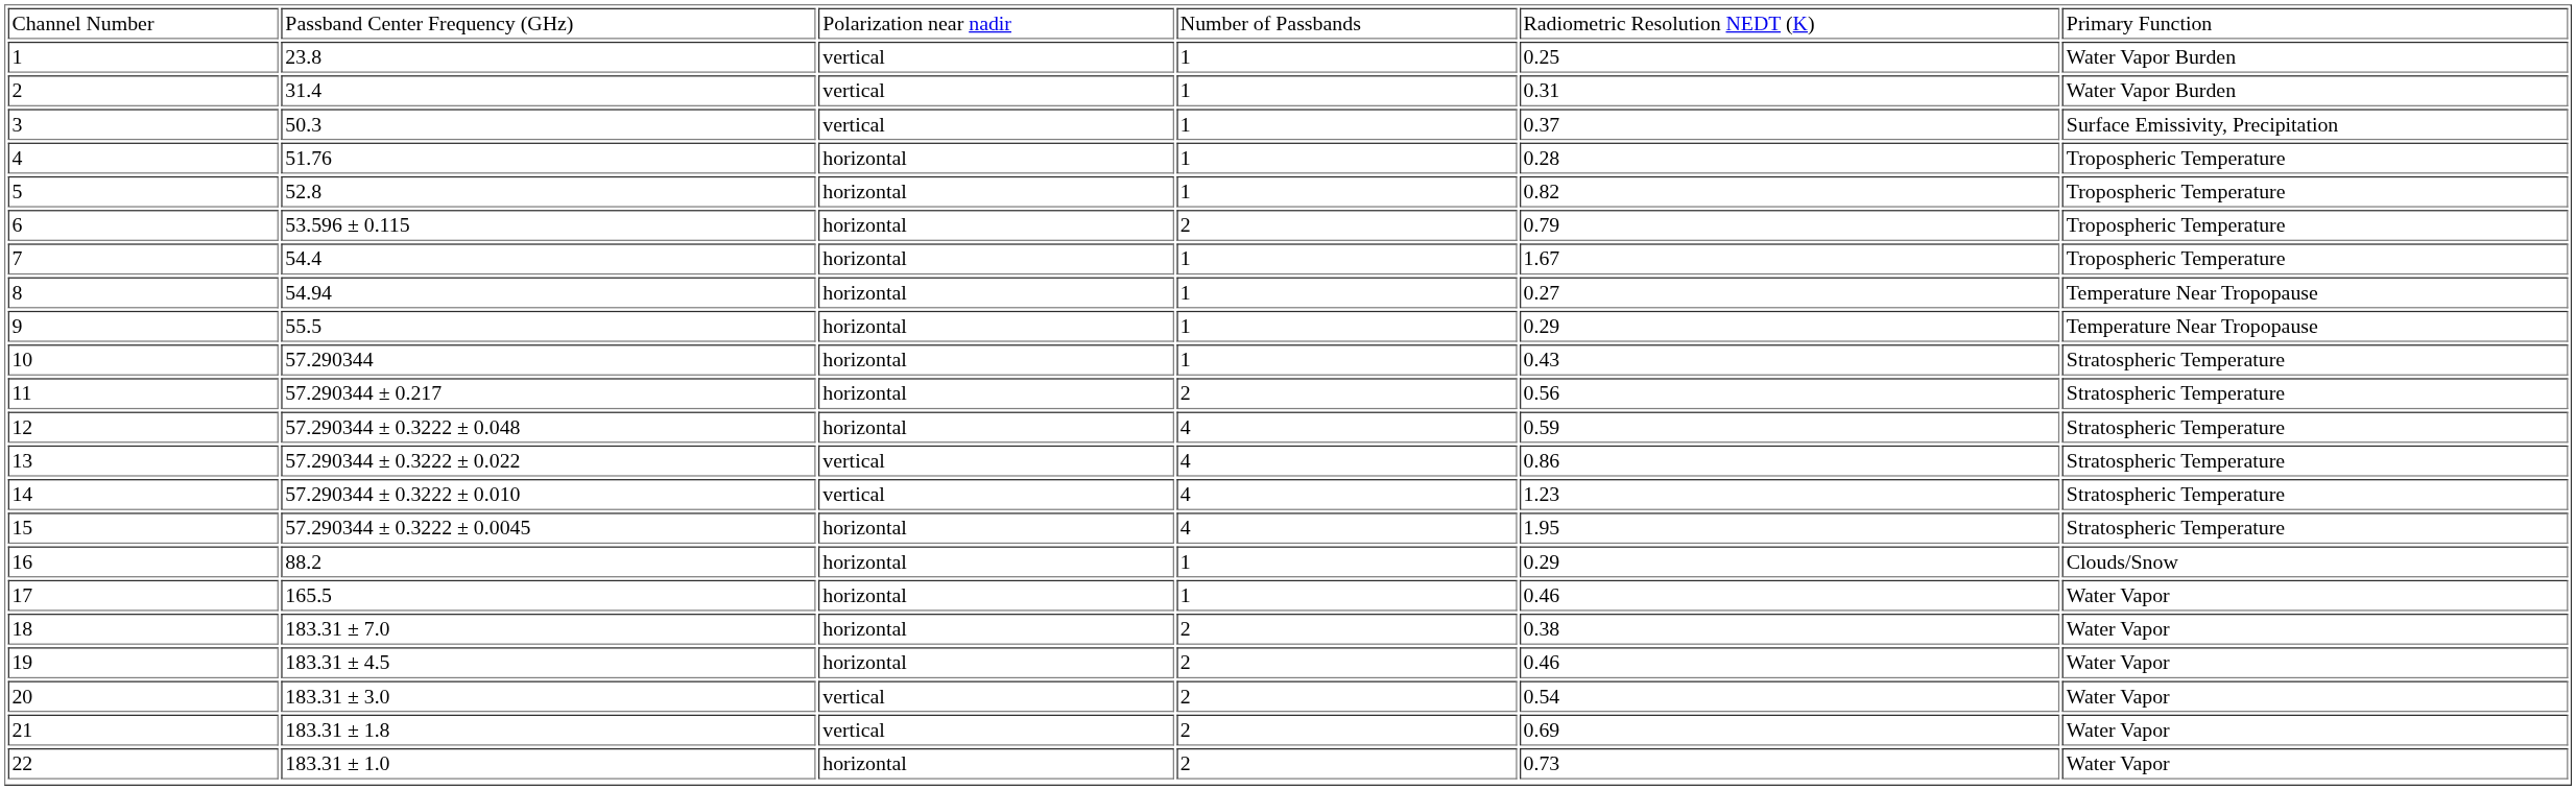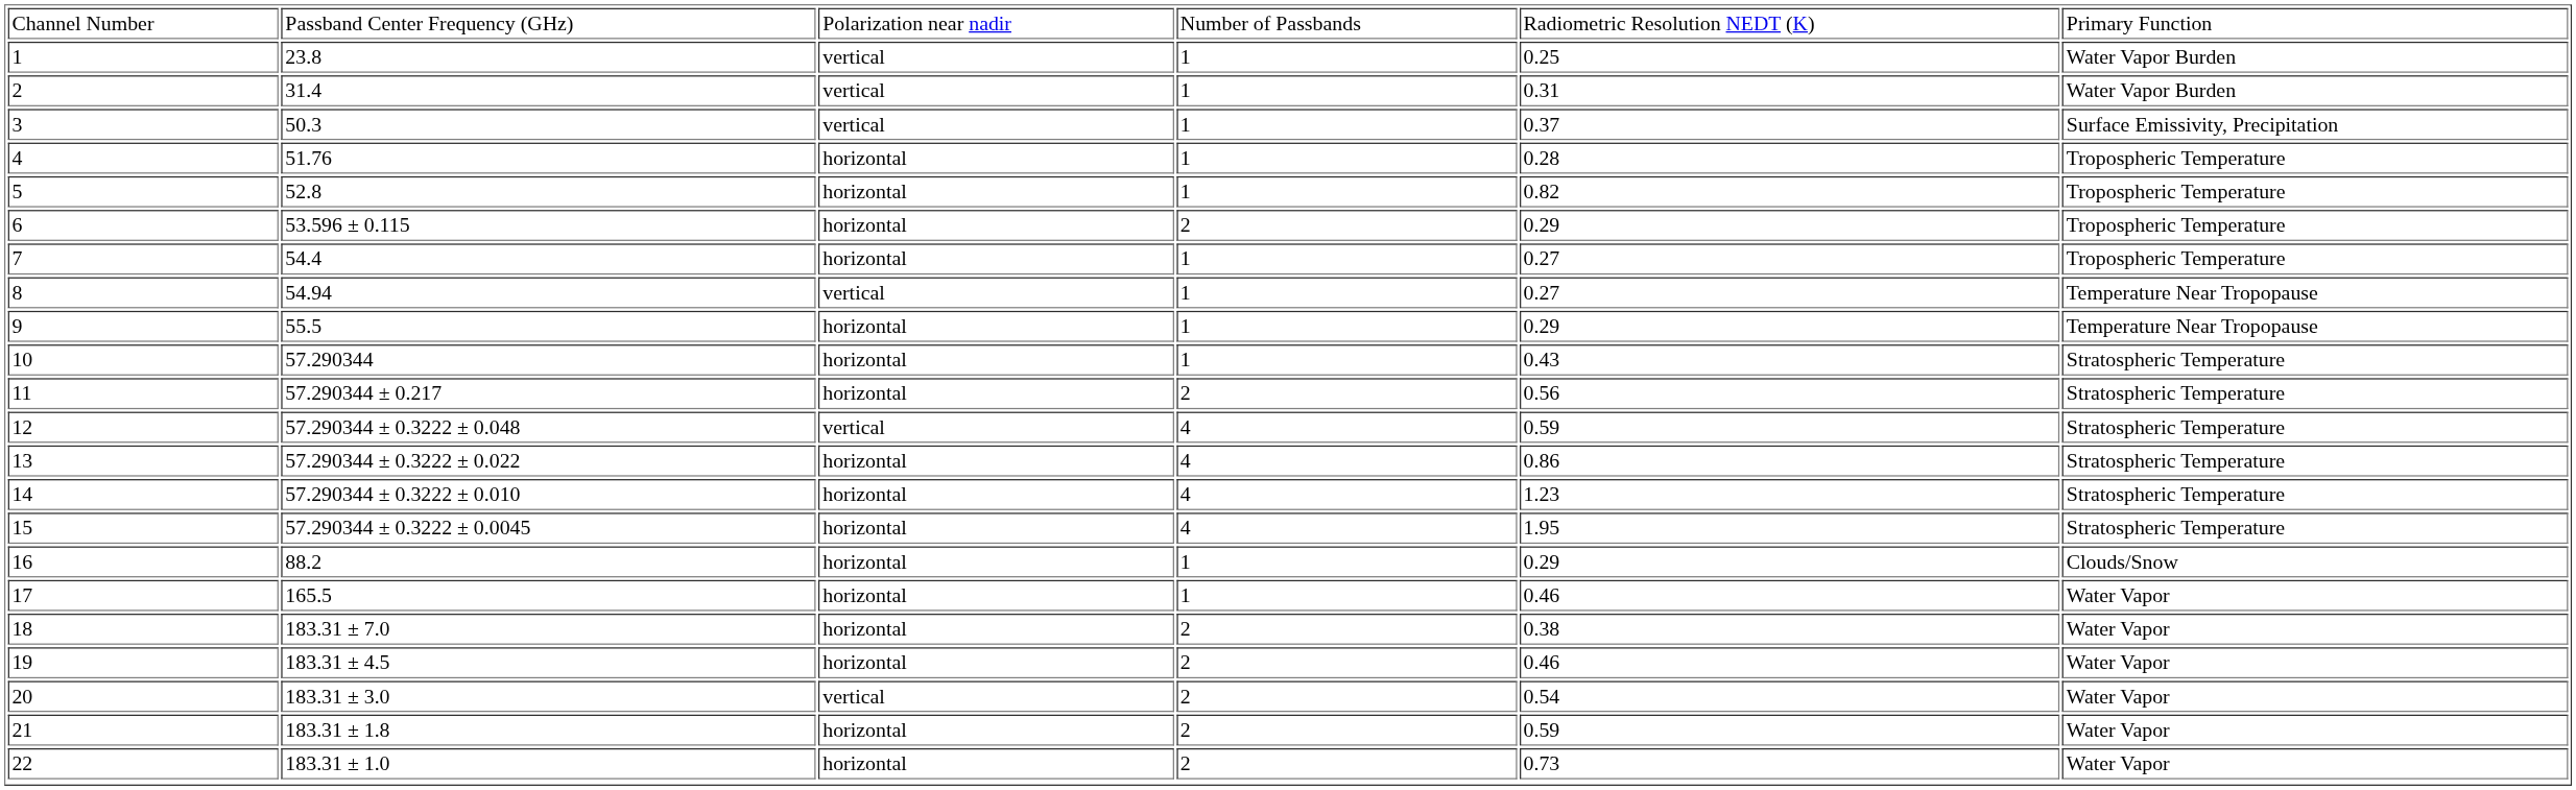 <table border="1" width="100%" cellpadding="2" cellspacing="2">
 <tr>
 <td valign="top">Channel Number</td>
 <td valign="top">Passband Center Frequency (GHz)<br></td>
 <td valign="top">Polarization near <a href='#'>nadir</a><br></td>
 <td valign="top">Number of Passbands<br></td>
 <td valign="top">Radiometric Resolution <a href='#'>NEDT</a> (<a href='#'>K</a>)<br></td>
 <td valign="top">Primary Function <br></td>
 </tr>
 <tr>
 <td>1</td>
 <td>23.8</td>
 <td>vertical</td>
 <td>1</td>
 <td>0.25</td>
 <td>Water Vapor Burden</td>
 </tr>
 <tr>
 <td>2</td>
 <td>31.4</td>
 <td>vertical</td>
 <td>1</td>
 <td>0.31</td>
 <td>Water Vapor Burden</td>
 </tr>
 <tr>
 <td>3</td>
 <td>50.3</td>
 <td>vertical</td>
 <td>1</td>
 <td>0.37</td>
 <td>Surface Emissivity, Precipitation</td>
 </tr>
 <tr>
 <td>4</td>
 <td>51.76</td>
 <td>horizontal</td>
 <td>1</td>
 <td>0.28</td>
 <td>Tropospheric Temperature</td>
 </tr>
 <tr>
 <td>5</td>
 <td>52.8</td>
 <td>horizontal</td>
 <td>1</td>
 <td>0.82</td>
 <td>Tropospheric Temperature</td>
 </tr>
 <tr>
 <td>6</td>
 <td>53.596 ± 0.115</td>
 <td>horizontal</td>
 <td>2</td>
-<td>0.79</td>
+<td>0.29</td>
 <td>Tropospheric Temperature</td>
 </tr>
 <tr>
 <td>7</td>
 <td>54.4</td>
 <td>horizontal</td>
 <td>1</td>
-<td>1.67</td>
+<td>0.27</td>
 <td>Tropospheric Temperature</td>
 </tr>
 <tr>
 <td>8</td>
 <td>54.94</td>
-<td>horizontal</td>
+<td>vertical</td>
 <td>1</td>
 <td>0.27</td>
 <td>Temperature Near Tropopause</td>
 </tr>
 <tr>
 <td>9</td>
 <td>55.5</td>
 <td>horizontal</td>
 <td>1</td>
 <td>0.29</td>
 <td>Temperature Near Tropopause</td>
 </tr>
 <tr>
 <td>10</td>
 <td>57.290344</td>
 <td>horizontal</td>
 <td>1</td>
 <td>0.43</td>
 <td>Stratospheric Temperature</td>
 </tr>
 <tr>
 <td>11</td>
 <td>57.290344 ± 0.217</td>
 <td>horizontal</td>
 <td>2</td>
 <td>0.56</td>
 <td>Stratospheric Temperature</td>
 </tr>
 <tr>
 <td>12</td>
 <td>57.290344 ± 0.3222 ± 0.048</td>
-<td>horizontal</td>
+<td>vertical</td>
 <td>4</td>
 <td>0.59</td>
 <td>Stratospheric Temperature</td>
 </tr>
 <tr>
 <td>13</td>
 <td>57.290344 ± 0.3222 ± 0.022</td>
-<td>vertical</td>
+<td>horizontal</td>
 <td>4</td>
 <td>0.86</td>
 <td>Stratospheric Temperature</td>
 </tr>
 <tr>
 <td>14</td>
 <td>57.290344 ± 0.3222 ± 0.010</td>
-<td>vertical</td>
+<td>horizontal</td>
 <td>4</td>
 <td>1.23</td>
 <td>Stratospheric Temperature</td>
 </tr>
 <tr>
 <td>15</td>
 <td>57.290344 ± 0.3222 ± 0.0045</td>
 <td>horizontal</td>
 <td>4</td>
 <td>1.95</td>
 <td>Stratospheric Temperature</td>
 </tr>
 <tr>
 <td>16</td>
 <td>88.2</td>
 <td>horizontal</td>
 <td>1</td>
 <td>0.29</td>
 <td>Clouds/Snow</td>
 </tr>
 <tr>
 <td>17</td>
 <td>165.5</td>
 <td>horizontal</td>
 <td>1</td>
 <td>0.46</td>
 <td>Water Vapor</td>
 </tr>
 <tr>
 <td>18</td>
 <td>183.31 ± 7.0</td>
 <td>horizontal</td>
 <td>2</td>
 <td>0.38</td>
 <td>Water Vapor</td>
 </tr>
 <tr>
 <td>19</td>
 <td>183.31 ± 4.5</td>
 <td>horizontal</td>
 <td>2</td>
 <td>0.46</td>
 <td>Water Vapor</td>
 </tr>
 <tr>
 <td>20</td>
 <td>183.31 ± 3.0</td>
 <td>vertical</td>
 <td>2</td>
 <td>0.54</td>
 <td>Water Vapor</td>
 </tr>
 <tr>
 <td>21</td>
 <td>183.31 ± 1.8</td>
-<td>vertical</td>
+<td>horizontal</td>
 <td>2</td>
-<td>0.69</td>
+<td>0.59</td>
 <td>Water Vapor</td>
 </tr>
 <tr>
 <td>22</td>
 <td>183.31 ± 1.0</td>
 <td>horizontal</td>
 <td>2</td>
 <td>0.73</td>
 <td>Water Vapor</td>
 </tr>
 <tr>
 </tr>
 </table>
